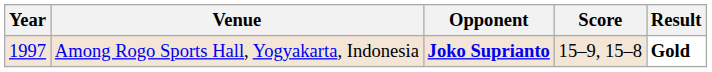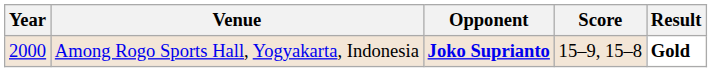 <table class="sortable wikitable" style="font-size: 90%;">
 <tr>
 <th>Year</th>
 <th>Venue</th>
 <th>Opponent</th>
 <th>Score</th>
 <th>Result</th>
 </tr>
 <tr style="background:#F3E6D7">
-<td align="center"><a href='#'>1997</a></td>
+<td align="center"><a href='#'>2000</a></td>
 <td align="left"><a href='#'>Among Rogo Sports Hall</a>, <a href='#'>Yogyakarta</a>, Indonesia</td>
 <td align="left"><strong> <a href='#'>Joko Suprianto</a></strong></td>
 <td align="left">15–9, 15–8</td>
 <td style="text-align:left; background:white"> <strong>Gold</strong></td>
 </tr>
 </table>
